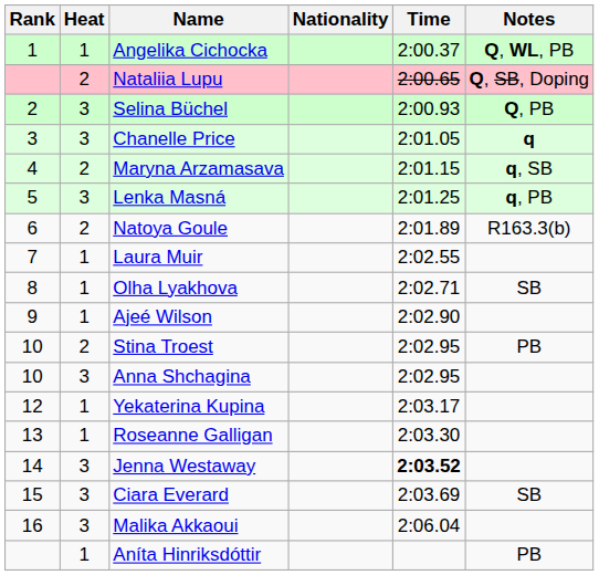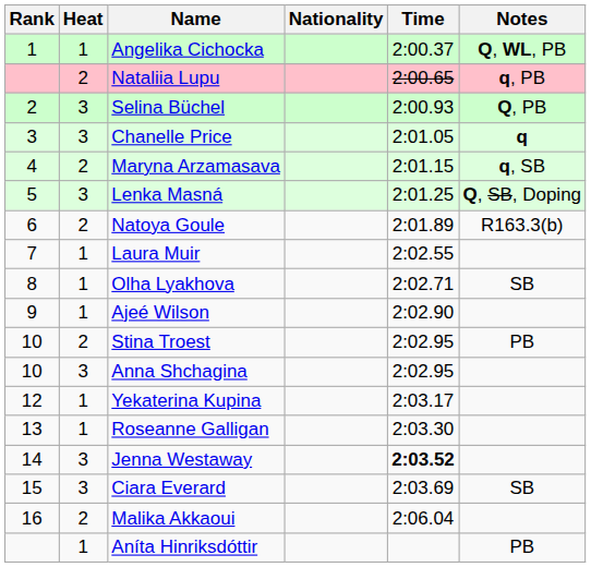 <table class="wikitable sortable" style="text-align:center">
 <tr>
 <th>Rank</th>
 <th>Heat</th>
 <th>Name</th>
 <th>Nationality</th>
 <th>Time</th>
 <th>Notes</th>
 </tr>
 <tr bgcolor=ccffcc>
 <td>1</td>
 <td>1</td>
 <td align=left><a href='#'>Angelika Cichocka</a></td>
 <td align=left></td>
 <td>2:00.37</td>
 <td><strong>Q</strong>, <strong>WL</strong>, PB</td>
 </tr>
 <tr bgcolor="pink">
 <td></td>
 <td>2</td>
 <td align=left><a href='#'>Nataliia Lupu</a></td>
 <td align=left></td>
 <td><s>2:00.65 </s></td>
-<td><strong>Q</strong>, <s>SB</s>, Doping</td>
+<td><strong>q</strong>, PB</td>
 </tr>
 <tr bgcolor=ccffcc>
 <td>2</td>
 <td>3</td>
 <td align=left><a href='#'>Selina Büchel</a></td>
 <td align=left></td>
 <td>2:00.93</td>
 <td><strong>Q</strong>, PB</td>
 </tr>
 <tr bgcolor=ddffdd>
 <td>3</td>
 <td>3</td>
 <td align=left><a href='#'>Chanelle Price</a></td>
 <td align=left></td>
 <td>2:01.05</td>
 <td><strong>q</strong></td>
 </tr>
 <tr bgcolor=ddffdd>
 <td>4</td>
 <td>2</td>
 <td align=left><a href='#'>Maryna Arzamasava</a></td>
 <td align=left></td>
 <td>2:01.15</td>
 <td><strong>q</strong>, SB</td>
 </tr>
 <tr bgcolor=ddffdd>
 <td>5</td>
 <td>3</td>
 <td align=left><a href='#'>Lenka Masná</a></td>
 <td align=left></td>
 <td>2:01.25</td>
-<td><strong>q</strong>, PB</td>
+<td><strong>Q</strong>, <s>SB</s>, Doping</td>
 </tr>
 <tr>
 <td>6</td>
 <td>2</td>
 <td align=left><a href='#'>Natoya Goule</a></td>
 <td align=left></td>
 <td>2:01.89</td>
 <td>R163.3(b)</td>
 </tr>
 <tr>
 <td>7</td>
 <td>1</td>
 <td align=left><a href='#'>Laura Muir</a></td>
 <td align=left></td>
 <td>2:02.55</td>
 <td></td>
 </tr>
 <tr>
 <td>8</td>
 <td>1</td>
 <td align=left><a href='#'>Olha Lyakhova</a></td>
 <td align=left></td>
 <td>2:02.71</td>
 <td>SB</td>
 </tr>
 <tr>
 <td>9</td>
 <td>1</td>
 <td align=left><a href='#'>Ajeé Wilson</a></td>
 <td align=left></td>
 <td>2:02.90</td>
 <td></td>
 </tr>
 <tr>
 <td>10</td>
 <td>2</td>
 <td align=left><a href='#'>Stina Troest</a></td>
 <td align=left></td>
 <td>2:02.95</td>
 <td>PB</td>
 </tr>
 <tr>
 <td>10</td>
 <td>3</td>
 <td align=left><a href='#'>Anna Shchagina</a></td>
 <td align=left></td>
 <td>2:02.95</td>
 <td></td>
 </tr>
 <tr>
 <td>12</td>
 <td>1</td>
 <td align=left><a href='#'>Yekaterina Kupina</a></td>
 <td align=left></td>
 <td>2:03.17</td>
 <td></td>
 </tr>
 <tr>
 <td>13</td>
 <td>1</td>
 <td align=left><a href='#'>Roseanne Galligan</a></td>
 <td align=left></td>
 <td>2:03.30</td>
 <td></td>
 </tr>
 <tr>
 <td>14</td>
 <td>3</td>
 <td align=left><a href='#'>Jenna Westaway</a></td>
 <td align=left></td>
 <td><strong>2:03.52</strong></td>
 <td></td>
 </tr>
 <tr>
 <td>15</td>
 <td>3</td>
 <td align=left><a href='#'>Ciara Everard</a></td>
 <td align=left></td>
 <td>2:03.69</td>
 <td>SB</td>
 </tr>
 <tr>
 <td>16</td>
-<td>3</td>
+<td>2</td>
 <td align=left><a href='#'>Malika Akkaoui</a></td>
 <td align=left></td>
 <td>2:06.04</td>
 <td></td>
 </tr>
 <tr>
 <td></td>
 <td>1</td>
 <td align=left><a href='#'>Aníta Hinriksdóttir</a></td>
 <td align=left></td>
 <td></td>
 <td>PB</td>
 </tr>
 </table>
